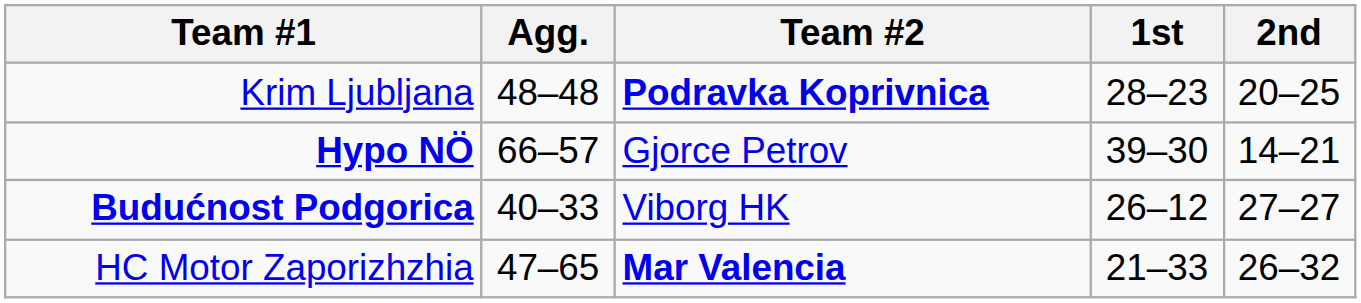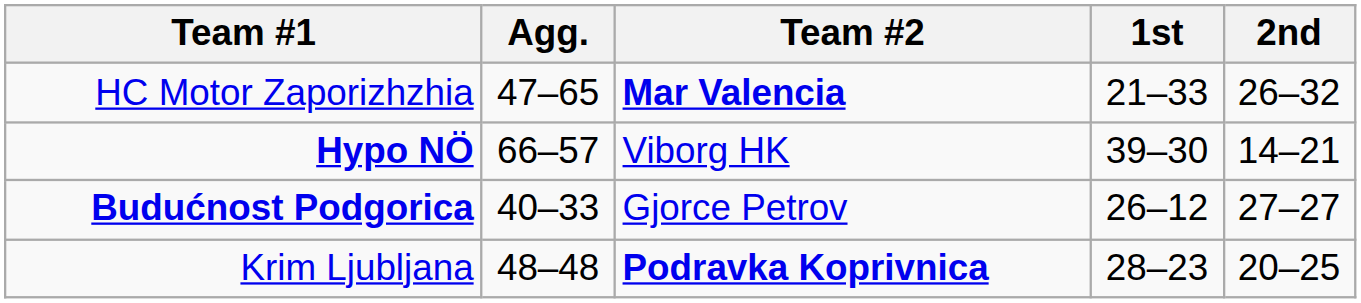 <table class=wikitable style="text-align:center">
 <tr>
 <th width=200>Team #1</th>
 <th width=50>Agg.</th>
 <th width=200>Team #2</th>
 <th width=50>1st</th>
 <th width=50>2nd</th>
 </tr>
 <tr>
+<td align=right><a href='#'>HC Motor Zaporizhzhia</a> </td>
+<td>47–65</td>
+<td align=left> <strong><a href='#'>Mar Valencia</a></strong></td>
+<td align=center>21–33</td>
+<td align=center>26–32</td>
+</tr>
+<tr>
+<td align=right><strong><a href='#'>Hypo NÖ</a></strong> </td>
+<td>66–57</td>
+<td align=left> <a href='#'>Viborg HK</a></td>
+<td align=center>39–30</td>
+<td align=center>14–21</td>
+</tr>
+<tr>
+<td align=right><strong><a href='#'>Budućnost Podgorica</a></strong> </td>
+<td>40–33</td>
+<td align=left> <a href='#'>Gjorce Petrov</a></td>
+<td align=center>26–12</td>
+<td align=center>27–27</td>
+</tr>
+<tr>
 <td align=right><a href='#'>Krim Ljubljana</a> </td>
 <td>48–48</td>
 <td align=left> <strong><a href='#'>Podravka Koprivnica</a></strong></td>
 <td align=center>28–23</td>
 <td align=center>20–25</td>
 </tr>
-<tr>
-<td align=right><strong><a href='#'>Hypo NÖ</a></strong> </td>
-<td>66–57</td>
-<td align=left> <a href='#'>Gjorce Petrov</a></td>
-<td align=center>39–30</td>
-<td align=center>14–21</td>
-</tr>
-<tr>
-<td align=right><strong><a href='#'>Budućnost Podgorica</a></strong> </td>
-<td>40–33</td>
-<td align=left> <a href='#'>Viborg HK</a></td>
-<td align=center>26–12</td>
-<td align=center>27–27</td>
-</tr>
-<tr>
-<td align=right><a href='#'>HC Motor Zaporizhzhia</a> </td>
-<td>47–65</td>
-<td align=left> <strong><a href='#'>Mar Valencia</a></strong></td>
-<td align=center>21–33</td>
-<td align=center>26–32</td>
-</tr>
 </table>
